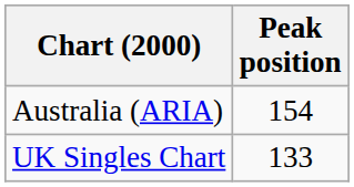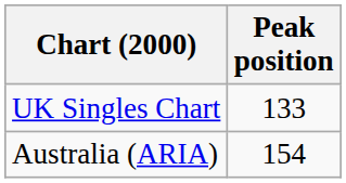 <table class="wikitable">
 <tr>
 <th>Chart (2000)</th>
 <th>Peak <br>position</th>
 </tr>
 <tr>
+<td><a href='#'>UK Singles Chart</a></td>
+<td style="text-align:center;">133</td>
+</tr>
+<tr>
 <td>Australia (<a href='#'>ARIA</a>)</td>
 <td align="center">154</td>
 </tr>
-<tr>
-<td><a href='#'>UK Singles Chart</a></td>
-<td style="text-align:center;">133</td>
-</tr>
 </table>
